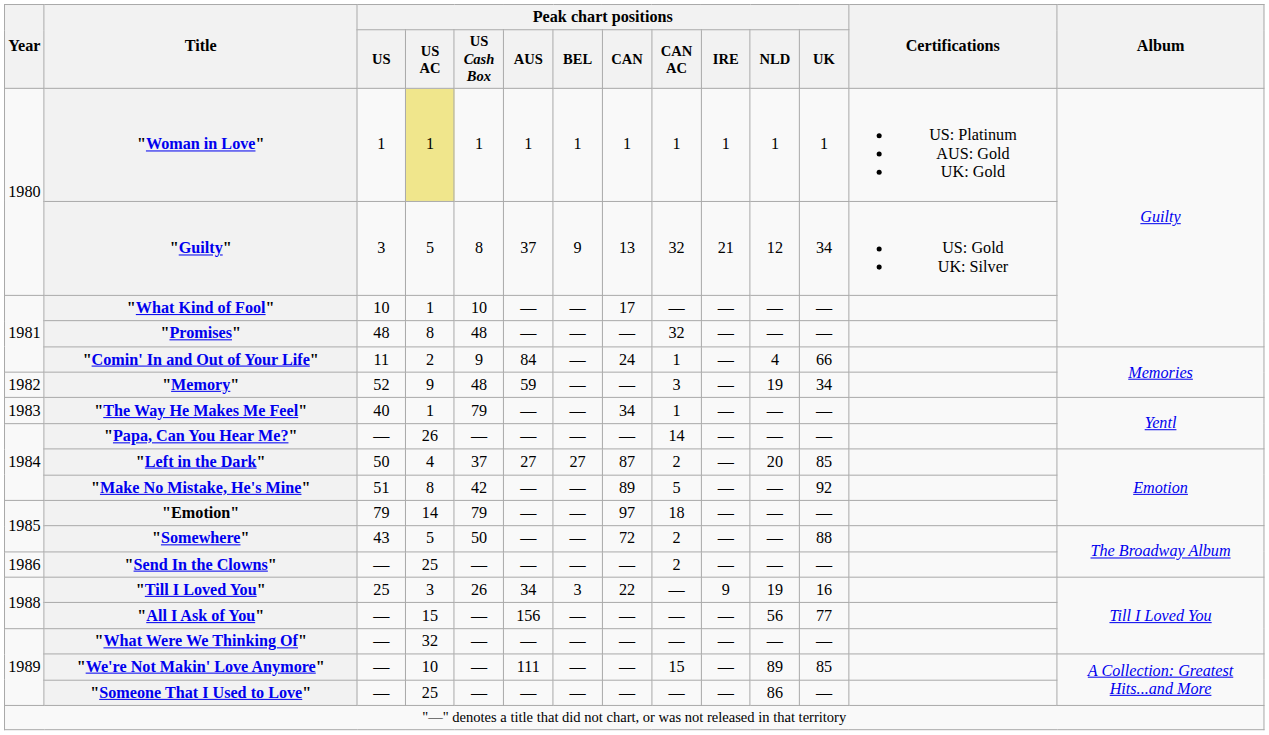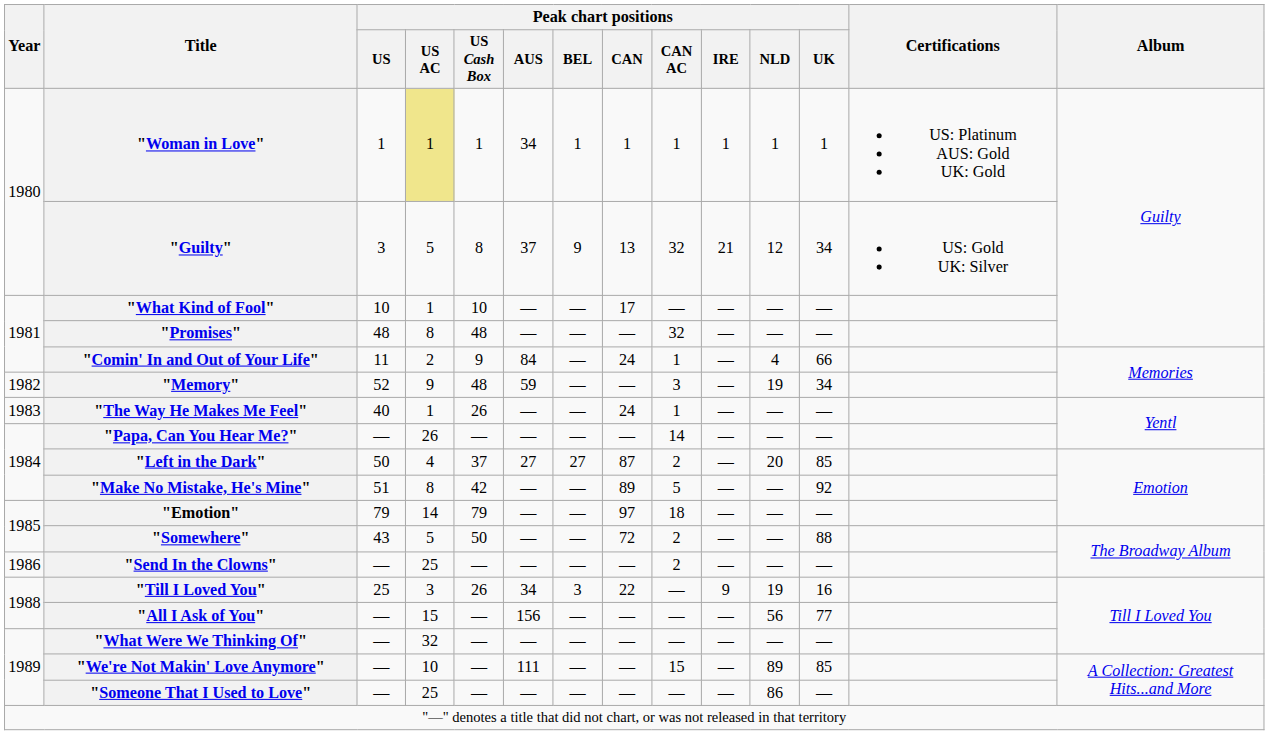 <table class="wikitable plainrowheaders" style="text-align:center;">
 <tr>
 <th scope="col" rowspan="2" style="width:1em;">Year</th>
 <th scope="col" rowspan="2" style="width:20em;">Title</th>
 <th scope="col" colspan="10">Peak chart positions</th>
 <th scope="col" rowspan="2" style="width:13em;">Certifications</th>
 <th scope="col" rowspan="2" style="width:13em;">Album</th>
 </tr>
 <tr>
 <th scope="col" style="width:3em;font-size:90%;">US<br></th>
 <th scope="col" style="width:3em;font-size:90%;">US AC<br></th>
 <th scope="col" style="width:3em;font-size:90%;">US <em>Cash Box</em><br></th>
 <th scope="col" style="width:3em;font-size:90%;">AUS<br></th>
 <th scope="col" style="width:3em;font-size:90%;">BEL<br></th>
 <th scope="col" style="width:3em;font-size:90%;">CAN<br></th>
 <th scope="col" style="width:3em;font-size:90%;">CAN AC<br></th>
 <th scope="col" style="width:3em;font-size:90%;">IRE<br></th>
 <th scope="col" style="width:3em;font-size:90%;">NLD<br></th>
 <th scope="col" style="width:3em;font-size:90%;">UK<br></th>
 </tr>
 <tr>
 <td rowspan="2">1980</td>
 <th scope="row">"<a href='#'>Woman in Love</a>"</th>
 <td>1</td>
 <td style="background: khaki;">1</td>
 <td>1</td>
-<td>1</td>
+<td>34</td>
 <td>1</td>
 <td>1</td>
 <td>1</td>
 <td>1</td>
 <td>1</td>
 <td>1</td>
 <td><br><ul><li>US: Platinum</li><li>AUS: Gold</li><li>UK: Gold</li></ul></td>
 <td rowspan="4"><em><a href='#'>Guilty</a></em></td>
 </tr>
 <tr>
 <th scope="row">"<a href='#'>Guilty</a>"<br></th>
 <td>3</td>
 <td>5</td>
 <td>8</td>
 <td>37</td>
 <td>9</td>
 <td>13</td>
 <td>32</td>
 <td>21</td>
 <td>12</td>
 <td>34</td>
 <td><br><ul><li>US: Gold</li><li>UK: Silver</li></ul></td>
 </tr>
 <tr>
 <td rowspan="3">1981</td>
 <th scope="row">"<a href='#'>What Kind of Fool</a>"<br></th>
 <td>10</td>
 <td>1</td>
 <td>10</td>
 <td>—</td>
 <td>—</td>
 <td>17</td>
 <td>—</td>
 <td>—</td>
 <td>—</td>
 <td>—</td>
 <td></td>
 </tr>
 <tr>
 <th scope="row">"<a href='#'>Promises</a>"</th>
 <td>48</td>
 <td>8</td>
 <td>48</td>
 <td>—</td>
 <td>—</td>
 <td>—</td>
 <td>32</td>
 <td>—</td>
 <td>—</td>
 <td>—</td>
 <td></td>
 </tr>
 <tr>
 <th scope="row">"<a href='#'>Comin' In and Out of Your Life</a>"</th>
 <td>11</td>
 <td>2</td>
 <td>9</td>
 <td>84</td>
 <td>—</td>
 <td>24</td>
 <td>1</td>
 <td>—</td>
 <td>4</td>
 <td>66</td>
 <td></td>
 <td rowspan="2"><em><a href='#'>Memories</a></em></td>
 </tr>
 <tr>
 <td>1982</td>
 <th scope="row">"<a href='#'>Memory</a>"</th>
 <td>52</td>
 <td>9</td>
 <td>48</td>
 <td>59</td>
 <td>—</td>
 <td>—</td>
 <td>3</td>
 <td>—</td>
 <td>19</td>
 <td>34</td>
 <td></td>
 </tr>
 <tr>
 <td>1983</td>
 <th scope="row">"<a href='#'>The Way He Makes Me Feel</a>"</th>
 <td>40</td>
 <td>1</td>
-<td>79</td>
+<td>26</td>
 <td>—</td>
 <td>—</td>
-<td>34</td>
+<td>24</td>
 <td>1</td>
 <td>—</td>
 <td>—</td>
 <td>—</td>
 <td></td>
 <td rowspan="2"><em><a href='#'>Yentl</a></em></td>
 </tr>
 <tr>
 <td rowspan="3">1984</td>
 <th scope="row">"<a href='#'>Papa, Can You Hear Me?</a>"</th>
 <td>—</td>
 <td>26</td>
 <td>—</td>
 <td>—</td>
 <td>—</td>
 <td>—</td>
 <td>14</td>
 <td>—</td>
 <td>—</td>
 <td>—</td>
 <td></td>
 </tr>
 <tr>
 <th scope="row">"<a href='#'>Left in the Dark</a>"</th>
 <td>50</td>
 <td>4</td>
 <td>37</td>
 <td>27</td>
 <td>27</td>
 <td>87</td>
 <td>2</td>
 <td>—</td>
 <td>20</td>
 <td>85</td>
 <td></td>
 <td rowspan="3"><em><a href='#'>Emotion</a></em></td>
 </tr>
 <tr>
 <th scope="row">"<a href='#'>Make No Mistake, He's Mine</a>"<br></th>
 <td>51</td>
 <td>8</td>
 <td>42</td>
 <td>—</td>
 <td>—</td>
 <td>89</td>
 <td>5</td>
 <td>—</td>
 <td>—</td>
 <td>92</td>
 <td></td>
 </tr>
 <tr>
 <td rowspan="2">1985</td>
 <th scope="row">"Emotion"</th>
 <td>79</td>
 <td>14</td>
 <td>79</td>
 <td>—</td>
 <td>—</td>
 <td>97</td>
 <td>18</td>
 <td>—</td>
 <td>—</td>
 <td>—</td>
 <td></td>
 </tr>
 <tr>
 <th scope="row">"<a href='#'>Somewhere</a>"</th>
 <td>43</td>
 <td>5</td>
 <td>50</td>
 <td>—</td>
 <td>—</td>
 <td>72</td>
 <td>2</td>
 <td>—</td>
 <td>—</td>
 <td>88</td>
 <td></td>
 <td rowspan="2"><em><a href='#'>The Broadway Album</a></em></td>
 </tr>
 <tr>
 <td>1986</td>
 <th scope="row">"<a href='#'>Send In the Clowns</a>"</th>
 <td>—</td>
 <td>25</td>
 <td>—</td>
 <td>—</td>
 <td>—</td>
 <td>—</td>
 <td>2</td>
 <td>—</td>
 <td>—</td>
 <td>—</td>
 <td></td>
 </tr>
 <tr>
 <td rowspan="2">1988</td>
 <th scope="row">"<a href='#'>Till I Loved You</a>"<br></th>
 <td>25</td>
 <td>3</td>
 <td>26</td>
 <td>34</td>
 <td>3</td>
 <td>22</td>
 <td>—</td>
 <td>9</td>
 <td>19</td>
 <td>16</td>
 <td></td>
 <td rowspan="3"><em><a href='#'>Till I Loved You</a></em></td>
 </tr>
 <tr>
 <th scope="row">"<a href='#'>All I Ask of You</a>"</th>
 <td>—</td>
 <td>15</td>
 <td>—</td>
 <td>156</td>
 <td>—</td>
 <td>—</td>
 <td>—</td>
 <td>—</td>
 <td>56</td>
 <td>77</td>
 <td></td>
 </tr>
 <tr>
 <td rowspan="3">1989</td>
 <th scope="row">"<a href='#'>What Were We Thinking Of</a>"</th>
 <td>—</td>
 <td>32</td>
 <td>—</td>
 <td>—</td>
 <td>—</td>
 <td>—</td>
 <td>—</td>
 <td>—</td>
 <td>—</td>
 <td>—</td>
 <td></td>
 </tr>
 <tr>
 <th scope="row">"<a href='#'>We're Not Makin' Love Anymore</a>"</th>
 <td>—</td>
 <td>10</td>
 <td>—</td>
 <td>111</td>
 <td>—</td>
 <td>—</td>
 <td>15</td>
 <td>—</td>
 <td>89</td>
 <td>85</td>
 <td></td>
 <td rowspan="2"><em><a href='#'>A Collection: Greatest Hits...and More</a></em></td>
 </tr>
 <tr>
 <th scope="row">"<a href='#'>Someone That I Used to Love</a>"</th>
 <td>—</td>
 <td>25</td>
 <td>—</td>
 <td>—</td>
 <td>—</td>
 <td>—</td>
 <td>—</td>
 <td>—</td>
 <td>86</td>
 <td>—</td>
 <td></td>
 </tr>
 <tr>
 <td colspan="14" style="font-size:90%">"—" denotes a title that did not chart, or was not released in that territory</td>
 </tr>
 </table>
